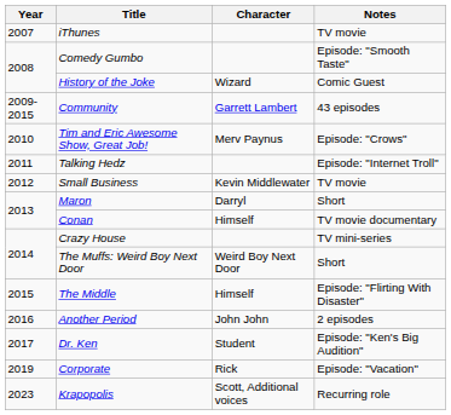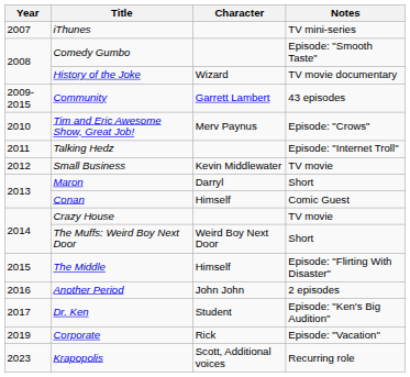 <table class="wikitable sortable">
 <tr>
 <th>Year</th>
 <th>Title</th>
 <th>Character</th>
 <th>Notes</th>
 </tr>
 <tr>
 <td>2007</td>
 <td><em>iThunes</em></td>
 <td></td>
-<td>TV movie</td>
+<td>TV mini-series</td>
 </tr>
 <tr>
 <td rowspan=2>2008</td>
 <td><em>Comedy Gumbo</em></td>
 <td></td>
 <td>Episode: "Smooth Taste"</td>
 </tr>
 <tr>
 <td><em><a href='#'>History of the Joke</a></em></td>
 <td>Wizard</td>
-<td>Comic Guest</td>
+<td>TV movie documentary</td>
 </tr>
 <tr>
 <td>2009-2015</td>
 <td><em><a href='#'>Community</a></em></td>
 <td><a href='#'>Garrett Lambert</a></td>
 <td>43 episodes</td>
 </tr>
 <tr>
 <td>2010</td>
 <td><em><a href='#'>Tim and Eric Awesome Show, Great Job!</a></em></td>
 <td>Merv Paynus</td>
 <td>Episode: "Crows"</td>
 </tr>
 <tr>
 <td>2011</td>
 <td><em>Talking Hedz</em></td>
 <td></td>
 <td>Episode: "Internet Troll"</td>
 </tr>
 <tr>
 <td>2012</td>
 <td><em>Small Business</em></td>
 <td>Kevin Middlewater</td>
 <td>TV movie</td>
 </tr>
 <tr>
 <td rowspan=2>2013</td>
 <td><em><a href='#'>Maron</a></em></td>
 <td>Darryl</td>
 <td>Short</td>
 </tr>
 <tr>
 <td><em><a href='#'>Conan</a></em></td>
 <td>Himself</td>
-<td>TV movie documentary</td>
+<td>Comic Guest</td>
 </tr>
 <tr>
 <td rowspan=2>2014</td>
 <td><em>Crazy House</em></td>
 <td></td>
-<td>TV mini-series</td>
+<td>TV movie</td>
 </tr>
 <tr>
 <td><em>The Muffs: Weird Boy Next Door</em></td>
 <td>Weird Boy Next Door</td>
 <td>Short</td>
 </tr>
 <tr>
 <td>2015</td>
 <td><em><a href='#'>The Middle</a></em></td>
 <td>Himself</td>
 <td>Episode: "Flirting With Disaster"</td>
 </tr>
 <tr>
 <td>2016</td>
 <td><em><a href='#'>Another Period</a></em></td>
 <td>John John</td>
 <td>2 episodes</td>
 </tr>
 <tr>
 <td>2017</td>
 <td><em><a href='#'>Dr. Ken</a></em></td>
 <td>Student</td>
 <td>Episode: "Ken's Big Audition"</td>
 </tr>
 <tr>
 <td>2019</td>
 <td><em><a href='#'>Corporate</a></em></td>
 <td>Rick</td>
 <td>Episode: "Vacation"</td>
 </tr>
 <tr>
 <td>2023</td>
 <td><em><a href='#'>Krapopolis</a></em></td>
 <td>Scott, Additional voices</td>
 <td>Recurring role</td>
 </tr>
 </table>
